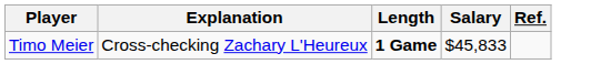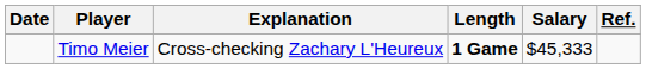 <table class="wikitable">
 <tr>
+<th>Date</th>
 <th>Player</th>
 <th>Explanation</th>
 <th>Length</th>
 <th>Salary</th>
 <th><u>Ref.</u></th>
 </tr>
 <tr>
+<td></td>
 <td><a href='#'>Timo Meier</a></td>
 <td>Cross-checking <a href='#'>Zachary L'Heureux</a></td>
 <td><strong>1 Game</strong></td>
-<td>$45,833</td>
+<td>$45,333</td>
 <td></td>
 </tr>
 </table>
